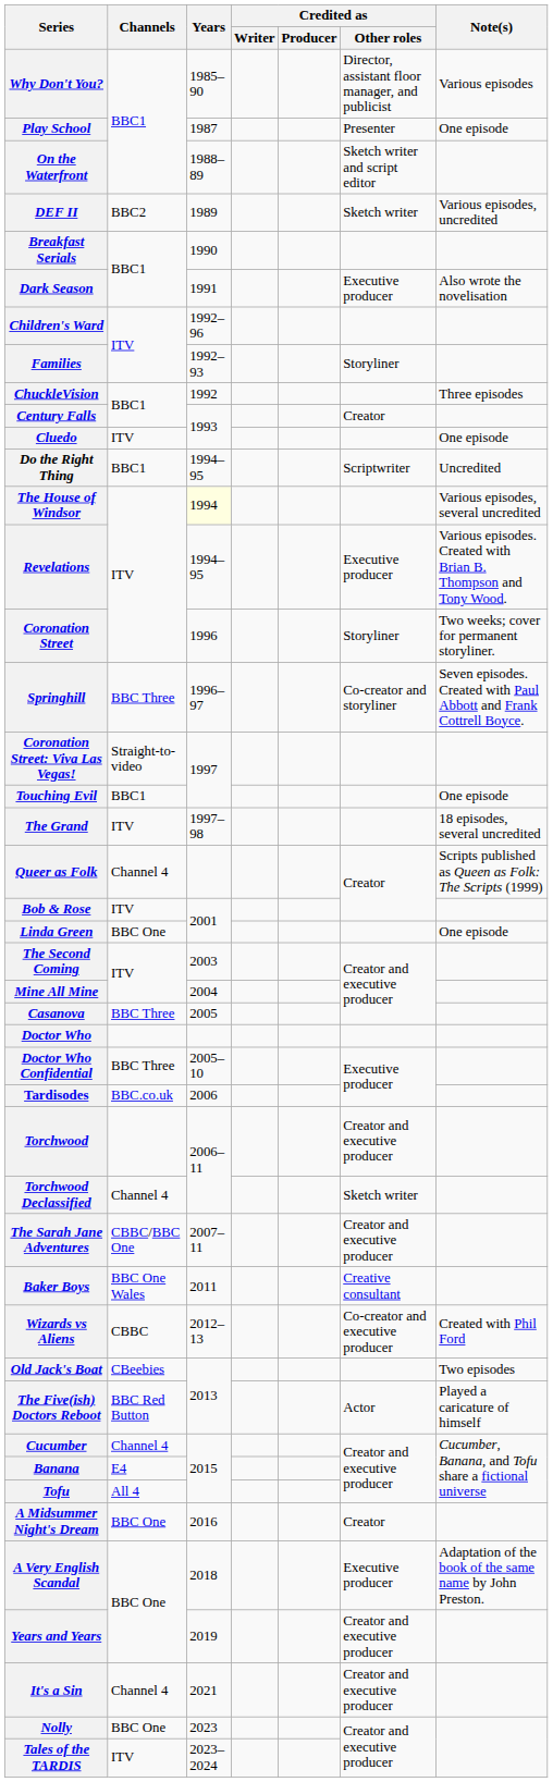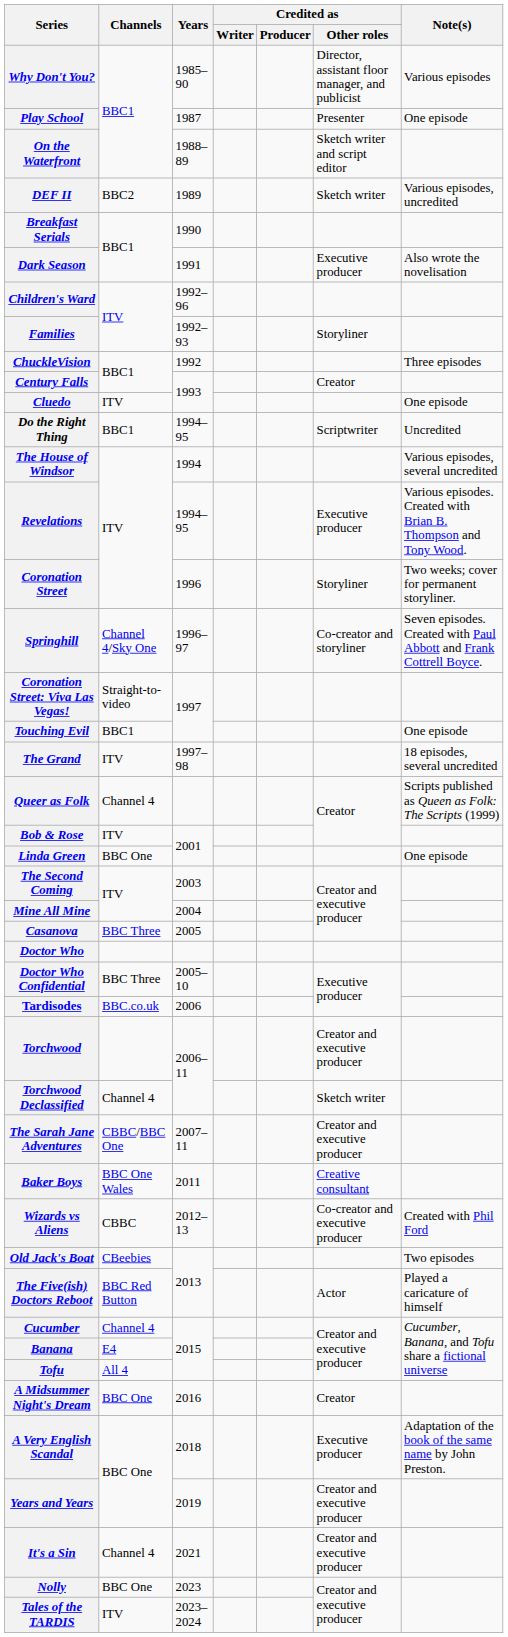 <table class="wikitable plainrowheaders" style="width:100%;">
 <tr>
 <th rowspan="2" scope="col" style="width:19%;">Series</th>
 <th rowspan=2 scope="col">Channels</th>
 <th rowspan=2 scope="col">Years</th>
 <th colspan=3>Credited as</th>
 <th rowspan=2 scope="col">Note(s)</th>
 </tr>
 <tr>
 <th scope="col">Writer</th>
 <th scope="col">Producer</th>
 <th>Other roles</th>
 </tr>
 <tr>
 <th scope="row"><em><a href='#'>Why Don't You?</a></em></th>
 <td rowspan="3"><a href='#'>BBC1</a></td>
 <td>1985–90</td>
 <td></td>
 <td></td>
 <td>Director, assistant floor manager, and publicist</td>
 <td>Various episodes</td>
 </tr>
 <tr>
 <th scope="row"><em><a href='#'>Play School</a></em></th>
 <td>1987</td>
 <td></td>
 <td></td>
 <td>Presenter</td>
 <td>One episode</td>
 </tr>
 <tr>
 <th scope="row"><em><a href='#'>On the Waterfront</a></em></th>
 <td>1988–89</td>
 <td></td>
 <td></td>
 <td>Sketch writer and script editor</td>
 <td></td>
 </tr>
 <tr>
 <th scope="row"><em><a href='#'>DEF II</a></em></th>
 <td>BBC2</td>
 <td>1989</td>
 <td></td>
 <td></td>
 <td>Sketch writer</td>
 <td>Various episodes, uncredited</td>
 </tr>
 <tr>
 <th scope="row"><em><a href='#'>Breakfast Serials</a></em></th>
 <td rowspan="2">BBC1</td>
 <td>1990</td>
 <td></td>
 <td></td>
 <td></td>
 <td></td>
 </tr>
 <tr>
 <th scope="row"><em><a href='#'>Dark Season</a></em></th>
 <td>1991</td>
 <td></td>
 <td></td>
 <td>Executive producer</td>
 <td>Also wrote the novelisation</td>
 </tr>
 <tr>
 <th scope="row"><em><a href='#'>Children's Ward</a></em></th>
 <td rowspan="2"><a href='#'>ITV</a></td>
 <td>1992–96</td>
 <td></td>
 <td></td>
 <td></td>
 <td></td>
 </tr>
 <tr>
 <th scope="row"><em><a href='#'>Families</a></em></th>
 <td>1992–93</td>
 <td></td>
 <td></td>
 <td>Storyliner</td>
 <td></td>
 </tr>
 <tr>
 <th scope="row"><em><a href='#'>ChuckleVision</a></em></th>
 <td rowspan="2">BBC1</td>
 <td>1992</td>
 <td></td>
 <td></td>
 <td></td>
 <td>Three episodes</td>
 </tr>
 <tr>
 <th scope="row"><em><a href='#'>Century Falls</a></em></th>
 <td rowspan="2">1993</td>
 <td></td>
 <td></td>
 <td>Creator</td>
 <td></td>
 </tr>
 <tr>
 <th scope="row"><em><a href='#'>Cluedo</a></em></th>
 <td>ITV</td>
 <td></td>
 <td></td>
 <td></td>
 <td>One episode</td>
 </tr>
 <tr>
 <th scope="row"><em>Do the Right Thing</em></th>
 <td>BBC1</td>
 <td>1994–95</td>
 <td></td>
 <td></td>
 <td>Scriptwriter</td>
 <td>Uncredited</td>
 </tr>
 <tr>
 <th scope="row"><em><a href='#'>The House of Windsor</a></em></th>
 <td rowspan="3">ITV</td>
-<td style="background: lightyellow;">1994</td>
+<td>1994</td>
 <td></td>
 <td></td>
 <td></td>
 <td>Various episodes, several uncredited</td>
 </tr>
 <tr>
 <th scope="row"><em><a href='#'>Revelations</a></em></th>
 <td>1994–95</td>
 <td></td>
 <td></td>
 <td>Executive producer</td>
 <td>Various episodes. Created with <a href='#'>Brian B. Thompson</a> and <a href='#'>Tony Wood</a>.</td>
 </tr>
 <tr>
 <th scope="row"><em><a href='#'>Coronation Street</a></em></th>
 <td>1996</td>
 <td></td>
 <td></td>
 <td>Storyliner</td>
 <td>Two weeks; cover for permanent storyliner.</td>
 </tr>
 <tr>
 <th scope="row"><em><a href='#'>Springhill</a></em></th>
-<td><a href='#'>BBC Three</a></td>
+<td><a href='#'>Channel 4</a>/<a href='#'>Sky One</a></td>
 <td>1996–97</td>
 <td></td>
 <td></td>
 <td>Co-creator and storyliner</td>
 <td>Seven episodes. Created with <a href='#'>Paul Abbott</a> and <a href='#'>Frank Cottrell Boyce</a>.</td>
 </tr>
 <tr>
 <th scope="row"><em><a href='#'>Coronation Street: Viva Las Vegas!</a></em></th>
 <td>Straight-to-video</td>
 <td rowspan="2">1997</td>
 <td></td>
 <td></td>
 <td></td>
 <td></td>
 </tr>
 <tr>
 <th scope="row"><em><a href='#'>Touching Evil</a></em></th>
 <td>BBC1</td>
 <td></td>
 <td></td>
 <td></td>
 <td>One episode</td>
 </tr>
 <tr>
 <th scope="row"><em><a href='#'>The Grand</a></em></th>
 <td>ITV</td>
 <td>1997–98</td>
 <td></td>
 <td></td>
 <td></td>
 <td>18 episodes, several uncredited</td>
 </tr>
 <tr>
 <th scope="row"><em><a href='#'>Queer as Folk</a></em></th>
 <td>Channel 4</td>
 <td></td>
 <td></td>
 <td></td>
 <td rowspan="2">Creator</td>
 <td>Scripts published as <em>Queen as Folk: The Scripts</em> (1999)</td>
 </tr>
 <tr>
 <th scope="row"><em><a href='#'>Bob & Rose</a></em></th>
 <td>ITV</td>
 <td rowspan="2">2001</td>
 <td></td>
 <td></td>
 <td></td>
 </tr>
 <tr>
 <th scope="row"><em><a href='#'>Linda Green</a></em></th>
 <td>BBC One</td>
 <td></td>
 <td></td>
 <td></td>
 <td>One episode</td>
 </tr>
 <tr>
 <th scope="row"><em><a href='#'>The Second Coming</a></em></th>
 <td rowspan="2">ITV</td>
 <td>2003</td>
 <td></td>
 <td></td>
 <td rowspan="3">Creator and executive producer</td>
 <td></td>
 </tr>
 <tr>
 <th scope="row"><em><a href='#'>Mine All Mine</a></em></th>
 <td>2004</td>
 <td></td>
 <td></td>
 <td></td>
 </tr>
 <tr>
 <th scope="row"><em><a href='#'>Casanova</a></em></th>
 <td><a href='#'>BBC Three</a></td>
 <td>2005</td>
 <td></td>
 <td></td>
 <td></td>
 </tr>
 <tr>
 <th scope="row"><em><a href='#'>Doctor Who</a></em></th>
 <td></td>
 <td></td>
 <td></td>
 <td></td>
 <td></td>
 <td></td>
 </tr>
 <tr>
 <th scope="row"><em><a href='#'>Doctor Who Confidential</a></em></th>
 <td>BBC Three</td>
 <td>2005–10</td>
 <td></td>
 <td></td>
 <td rowspan="2">Executive producer</td>
 <td></td>
 </tr>
 <tr>
 <th scope="row"><a href='#'>Tardisodes</a></th>
 <td><a href='#'>BBC.co.uk</a></td>
 <td>2006</td>
 <td></td>
 <td></td>
 <td></td>
 </tr>
 <tr>
 <th scope="row"><em><a href='#'>Torchwood</a></em></th>
 <td><br><br><br><br></td>
 <td rowspan="2">2006–11</td>
 <td></td>
 <td></td>
 <td>Creator and executive producer</td>
 <td></td>
 </tr>
 <tr>
 <th scope="row"><em><a href='#'>Torchwood Declassified</a></em></th>
 <td>Channel 4</td>
 <td></td>
 <td></td>
 <td>Sketch writer</td>
 <td></td>
 </tr>
 <tr>
 <th scope="row"><em><a href='#'>The Sarah Jane Adventures</a></em></th>
 <td><a href='#'>CBBC</a>/<a href='#'>BBC One</a></td>
 <td>2007–11</td>
 <td></td>
 <td></td>
 <td>Creator and executive producer</td>
 <td></td>
 </tr>
 <tr>
 <th scope="row"><em><a href='#'>Baker Boys</a></em></th>
 <td><a href='#'>BBC One Wales</a></td>
 <td>2011</td>
 <td></td>
 <td></td>
 <td><a href='#'>Creative consultant</a></td>
 <td></td>
 </tr>
 <tr>
 <th scope="row"><em><a href='#'>Wizards vs Aliens</a></em></th>
 <td>CBBC</td>
 <td>2012–13</td>
 <td></td>
 <td></td>
 <td>Co-creator and executive producer</td>
 <td>Created with <a href='#'>Phil Ford</a></td>
 </tr>
 <tr>
 <th scope="row"><em><a href='#'>Old Jack's Boat</a></em></th>
 <td><a href='#'>CBeebies</a></td>
 <td rowspan="2">2013</td>
 <td></td>
 <td></td>
 <td></td>
 <td>Two episodes</td>
 </tr>
 <tr>
 <th scope="row"><em><a href='#'>The Five(ish) Doctors Reboot</a></em></th>
 <td><a href='#'>BBC Red Button</a></td>
 <td></td>
 <td></td>
 <td>Actor</td>
 <td>Played a caricature of himself</td>
 </tr>
 <tr>
 <th scope="row"><em><a href='#'>Cucumber</a></em></th>
 <td><a href='#'>Channel 4</a></td>
 <td rowspan="3">2015</td>
 <td></td>
 <td></td>
 <td rowspan="3">Creator and executive producer</td>
 <td rowspan=3><em>Cucumber</em>, <em>Banana</em>, and <em>Tofu</em> share a <a href='#'>fictional universe</a></td>
 </tr>
 <tr>
 <th scope="row"><em><a href='#'>Banana</a></em></th>
 <td><a href='#'>E4</a></td>
 <td></td>
 <td></td>
 </tr>
 <tr>
 <th scope="row"><em><a href='#'>Tofu</a></em></th>
 <td><a href='#'>All 4</a></td>
 <td></td>
 <td></td>
 </tr>
 <tr>
 <th scope="row"><em><a href='#'>A Midsummer Night's Dream</a></em></th>
 <td><a href='#'>BBC One</a></td>
 <td>2016</td>
 <td></td>
 <td></td>
 <td>Creator</td>
 <td></td>
 </tr>
 <tr>
 <th scope="row"><em><a href='#'>A Very English Scandal</a></em></th>
 <td rowspan="2">BBC One</td>
 <td>2018</td>
 <td></td>
 <td></td>
 <td>Executive producer</td>
 <td>Adaptation of the <a href='#'>book of the same name</a> by John Preston.</td>
 </tr>
 <tr>
 <th scope="row"><em><a href='#'>Years and Years</a></em></th>
 <td>2019</td>
 <td></td>
 <td></td>
 <td>Creator and executive producer</td>
 <td></td>
 </tr>
 <tr>
 <th scope="row"><em><a href='#'>It's a Sin</a></em></th>
 <td>Channel 4</td>
 <td>2021</td>
 <td></td>
 <td></td>
 <td>Creator and executive producer</td>
 <td></td>
 </tr>
 <tr>
 <th scope="row"><em><a href='#'>Nolly</a></em></th>
 <td>BBC One</td>
 <td>2023</td>
 <td></td>
 <td></td>
 <td rowspan="2">Creator and executive producer</td>
 <td rowspan=2></td>
 </tr>
 <tr>
 <th scope="row"><em><a href='#'>Tales of the TARDIS</a></em></th>
 <td>ITV</td>
 <td>2023–2024</td>
 <td></td>
 <td></td>
 </tr>
 </table>
